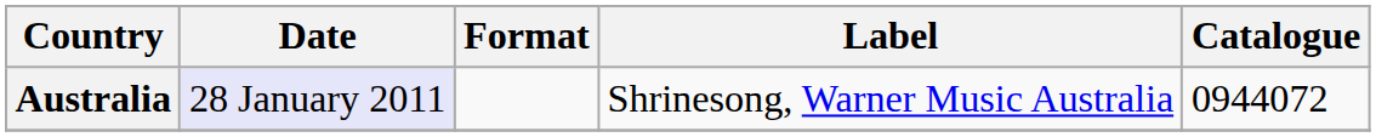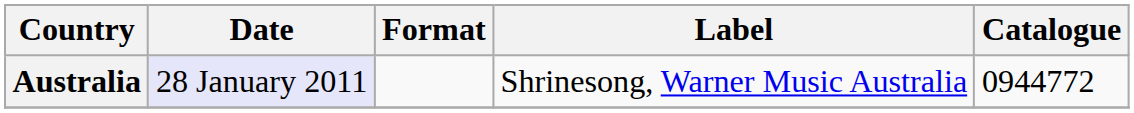 <table class="wikitable plainrowheaders">
 <tr>
 <th scope="col">Country</th>
 <th scope="col">Date</th>
 <th scope="col">Format</th>
 <th scope="col">Label</th>
 <th scope="col">Catalogue</th>
 </tr>
 <tr>
 <th scope="row">Australia</th>
 <td style="background: lavender;">28 January 2011</td>
 <td></td>
 <td>Shrinesong, <a href='#'>Warner Music Australia</a></td>
-<td>0944072</td>
+<td>0944772</td>
 </tr>
 <tr>
 </tr>
 </table>
